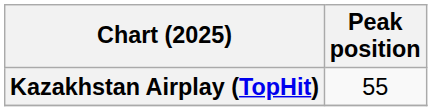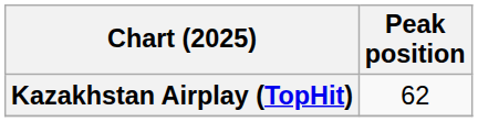 <table class="wikitable plainrowheaders" style="text-align:center">
 <tr>
 <th scope="col">Chart (2025)</th>
 <th scope="col">Peak<br>position</th>
 </tr>
 <tr>
 <th scope="row">Kazakhstan Airplay (<a href='#'>TopHit</a>)</th>
-<td>55</td>
+<td>62</td>
 </tr>
 <tr>
 </tr>
 </table>
